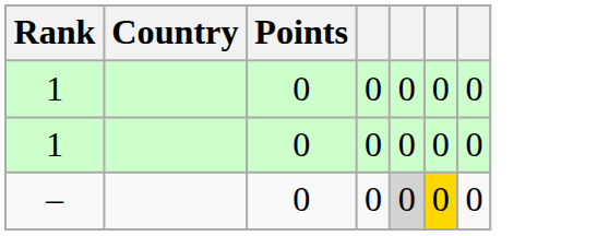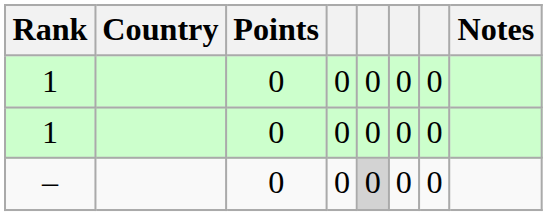 <table class="wikitable sortable" style="text-align: center;">
 <tr>
 <th>Rank</th>
 <th>Country</th>
 <th>Points</th>
 <th></th>
 <th></th>
 <th></th>
 <th></th>
+<th>Notes</th>
 </tr>
 <tr style="background:#cfc;">
 <td>1</td>
 <td align=left></td>
 <td>0</td>
 <td>0</td>
 <td>0</td>
 <td>0</td>
 <td>0</td>
+<td></td>
 </tr>
 <tr style="background:#cfc;">
 <td>1</td>
 <td align=left></td>
 <td>0</td>
 <td>0</td>
 <td>0</td>
 <td>0</td>
 <td>0</td>
+<td></td>
 </tr>
 <tr>
 <td>–</td>
 <td align=left></td>
 <td>0</td>
 <td>0</td>
 <td style="background: lightgrey;">0</td>
-<td style="background: gold;">0</td>
 <td>0</td>
+<td>0</td>
+<td></td>
 </tr>
 </table>
